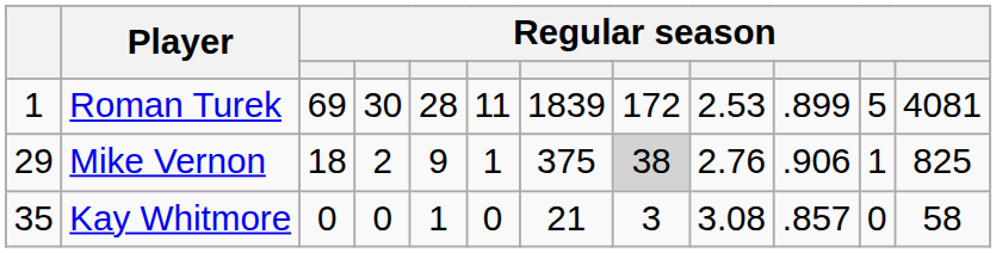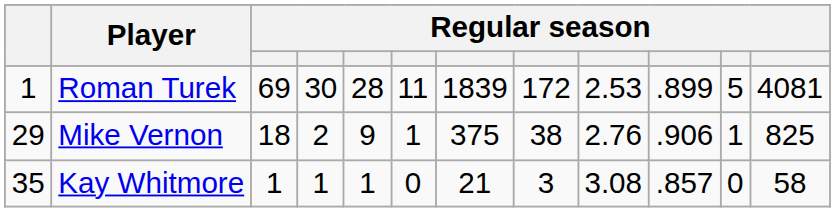 <table class="wikitable plainrowheaders" style="text-align:center;">
 <tr>
 <th scope="col" rowspan="2"></th>
 <th scope="col" rowspan="2">Player</th>
 <th scope=colgroup colspan=10>Regular season</th>
 </tr>
 <tr>
 <th scope="col"></th>
 <th scope="col"></th>
 <th scope="col"></th>
 <th scope="col"></th>
 <th scope="col"></th>
 <th scope="col"></th>
 <th scope="col"></th>
 <th scope="col"></th>
 <th scope="col"></th>
 <th scope="col"></th>
 </tr>
 <tr>
 <td scope="row">1</td>
 <td align="left"><a href='#'>Roman Turek</a></td>
 <td>69</td>
 <td>30</td>
 <td>28</td>
 <td>11</td>
 <td>1839</td>
 <td>172</td>
 <td>2.53</td>
 <td>.899</td>
 <td>5</td>
 <td>4081</td>
 </tr>
 <tr>
 <td scope="row">29</td>
 <td align="left"><a href='#'>Mike Vernon</a></td>
 <td>18</td>
 <td>2</td>
 <td>9</td>
 <td>1</td>
 <td>375</td>
-<td style="background: lightgrey;">38</td>
+<td>38</td>
 <td>2.76</td>
 <td>.906</td>
 <td>1</td>
 <td>825</td>
 </tr>
 <tr>
 <td scope="row">35</td>
 <td align="left"><a href='#'>Kay Whitmore</a></td>
-<td>0</td>
-<td>0</td>
+<td>1</td>
+<td>1</td>
 <td>1</td>
 <td>0</td>
 <td>21</td>
 <td>3</td>
 <td>3.08</td>
 <td>.857</td>
 <td>0</td>
 <td>58</td>
 </tr>
 </table>
